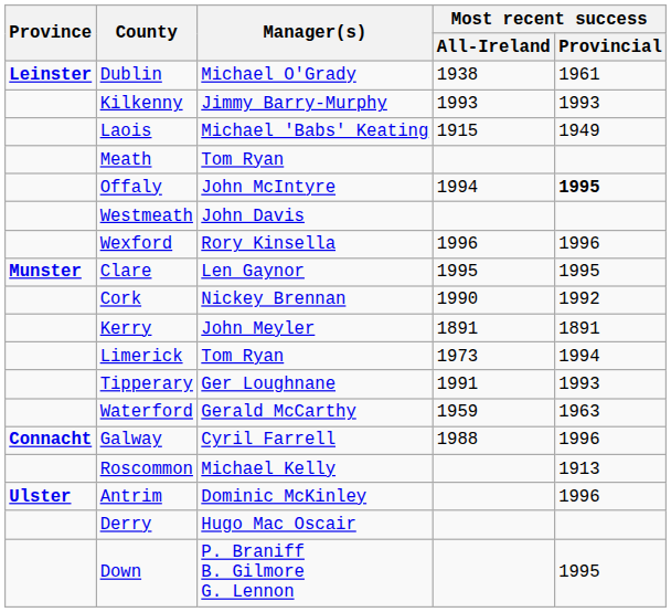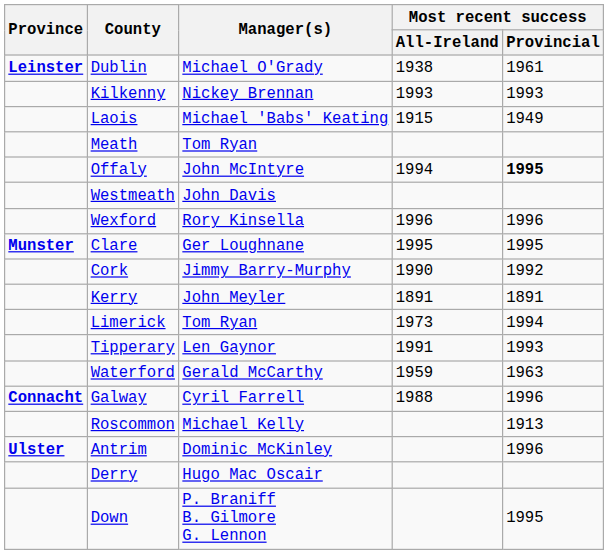 <table class="wikitable">
 <tr>
 <th rowspan="2">Province</th>
 <th rowspan="2">County</th>
 <th rowspan="2">Manager(s)</th>
 <th colspan="3">Most recent success</th>
 </tr>
 <tr>
 <th>All-Ireland</th>
 <th>Provincial</th>
 </tr>
 <tr>
 <td><strong><a href='#'>Leinster</a></strong></td>
 <td><a href='#'>Dublin</a></td>
 <td><a href='#'>Michael O'Grady</a></td>
 <td>1938</td>
 <td>1961</td>
 </tr>
 <tr>
 <td></td>
 <td><a href='#'>Kilkenny</a></td>
-<td><a href='#'>Jimmy Barry-Murphy</a></td>
+<td><a href='#'>Nickey Brennan</a></td>
 <td>1993</td>
 <td>1993</td>
 </tr>
 <tr>
 <td></td>
 <td><a href='#'>Laois</a></td>
 <td><a href='#'>Michael 'Babs' Keating</a></td>
 <td>1915</td>
 <td>1949</td>
 </tr>
 <tr>
 <td></td>
 <td><a href='#'>Meath</a></td>
 <td><a href='#'>Tom Ryan</a></td>
 <td></td>
 <td></td>
 </tr>
 <tr>
 <td></td>
 <td><a href='#'>Offaly</a></td>
 <td><a href='#'>John McIntyre</a></td>
 <td>1994</td>
 <td><strong>1995</strong></td>
 </tr>
 <tr>
 <td></td>
 <td><a href='#'>Westmeath</a></td>
 <td><a href='#'>John Davis</a></td>
 <td></td>
 <td></td>
 </tr>
 <tr>
 <td></td>
 <td><a href='#'>Wexford</a></td>
 <td><a href='#'>Rory Kinsella</a></td>
 <td>1996</td>
 <td>1996</td>
 </tr>
 <tr>
 <td><strong><a href='#'>Munster</a></strong></td>
 <td><a href='#'>Clare</a></td>
-<td><a href='#'>Len Gaynor</a></td>
+<td><a href='#'>Ger Loughnane</a></td>
 <td>1995</td>
 <td>1995</td>
 </tr>
 <tr>
 <td></td>
 <td><a href='#'>Cork</a></td>
-<td><a href='#'>Nickey Brennan</a></td>
+<td><a href='#'>Jimmy Barry-Murphy</a></td>
 <td>1990</td>
 <td>1992</td>
 </tr>
 <tr>
 <td></td>
 <td><a href='#'>Kerry</a></td>
 <td><a href='#'>John Meyler</a></td>
 <td>1891</td>
 <td>1891</td>
 </tr>
 <tr>
 <td></td>
 <td><a href='#'>Limerick</a></td>
 <td><a href='#'>Tom Ryan</a></td>
 <td>1973</td>
 <td>1994</td>
 </tr>
 <tr>
 <td></td>
 <td><a href='#'>Tipperary</a></td>
-<td><a href='#'>Ger Loughnane</a></td>
+<td><a href='#'>Len Gaynor</a></td>
 <td>1991</td>
 <td>1993</td>
 </tr>
 <tr>
 <td></td>
 <td><a href='#'>Waterford</a></td>
 <td><a href='#'>Gerald McCarthy</a></td>
 <td>1959</td>
 <td>1963</td>
 </tr>
 <tr>
 <td><strong><a href='#'>Connacht</a></strong></td>
 <td><a href='#'>Galway</a></td>
 <td><a href='#'>Cyril Farrell</a></td>
 <td>1988</td>
 <td>1996</td>
 </tr>
 <tr>
 <td></td>
 <td><a href='#'>Roscommon</a></td>
 <td><a href='#'>Michael Kelly</a></td>
 <td></td>
 <td>1913</td>
 </tr>
 <tr>
 <td><strong><a href='#'>Ulster</a></strong></td>
 <td><a href='#'>Antrim</a></td>
 <td><a href='#'>Dominic McKinley</a></td>
 <td></td>
 <td>1996</td>
 </tr>
 <tr>
 <td></td>
 <td><a href='#'>Derry</a></td>
 <td><a href='#'>Hugo Mac Oscair</a></td>
 <td></td>
 <td></td>
 </tr>
 <tr>
 <td></td>
 <td><a href='#'>Down</a></td>
 <td><a href='#'>P. Braniff</a><br><a href='#'>B. Gilmore</a><br><a href='#'>G. Lennon</a></td>
 <td></td>
 <td>1995</td>
 </tr>
 </table>
